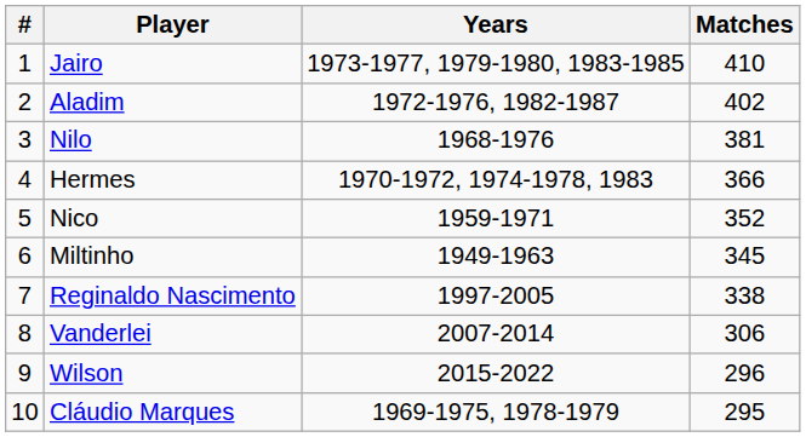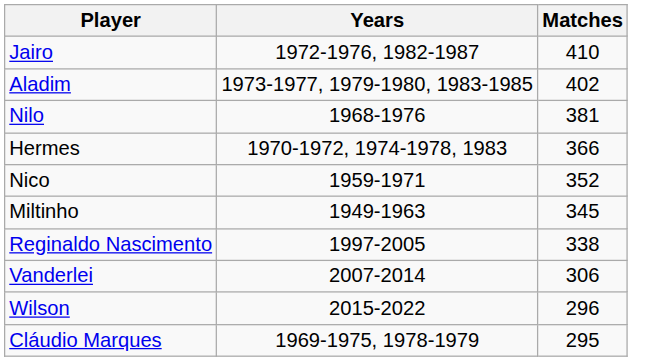 <table class="wikitable" style="text-align: center;">
 <tr>
-<th>#</th>
 <th>Player</th>
 <th>Years</th>
 <th>Matches</th>
 </tr>
 <tr>
-<td>1</td>
 <td align="left"> <a href='#'>Jairo</a></td>
-<td>1973-1977, 1979-1980, 1983-1985</td>
+<td>1972-1976, 1982-1987</td>
 <td>410</td>
 </tr>
 <tr>
-<td>2</td>
 <td align="left"> <a href='#'>Aladim</a></td>
-<td>1972-1976, 1982-1987</td>
+<td>1973-1977, 1979-1980, 1983-1985</td>
 <td>402</td>
 </tr>
 <tr>
-<td>3</td>
 <td align="left"> <a href='#'>Nilo</a></td>
 <td>1968-1976</td>
 <td>381</td>
 </tr>
 <tr>
-<td>4</td>
 <td align="left"> Hermes</td>
 <td>1970-1972, 1974-1978, 1983</td>
 <td>366</td>
 </tr>
 <tr>
-<td>5</td>
 <td align="left"> Nico</td>
 <td>1959-1971</td>
 <td>352</td>
 </tr>
 <tr>
-<td>6</td>
 <td align="left"> Miltinho</td>
 <td>1949-1963</td>
 <td>345</td>
 </tr>
 <tr>
-<td>7</td>
 <td align="left"> <a href='#'>Reginaldo Nascimento</a></td>
 <td>1997-2005</td>
 <td>338</td>
 </tr>
 <tr>
-<td>8</td>
 <td align="left"> <a href='#'>Vanderlei</a></td>
 <td>2007-2014</td>
 <td>306</td>
 </tr>
 <tr>
-<td>9</td>
 <td align="left"> <a href='#'>Wilson</a></td>
 <td>2015-2022</td>
 <td>296</td>
 </tr>
 <tr>
-<td>10</td>
 <td align="left"> <a href='#'>Cláudio Marques</a></td>
 <td>1969-1975, 1978-1979</td>
 <td>295</td>
 </tr>
 </table>
